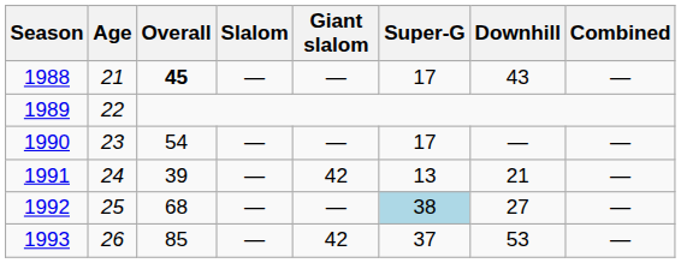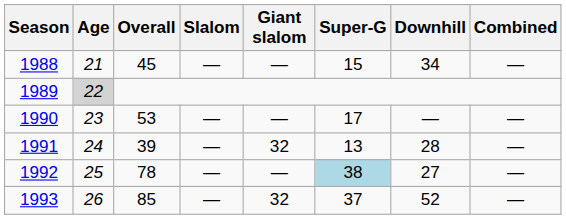 <table class=wikitable style="text-align:center">
 <tr>
 <th>Season</th>
 <th>Age</th>
 <th>Overall</th>
 <th>Slalom</th>
 <th>Giant<br> slalom </th>
 <th>Super-G</th>
 <th>Downhill</th>
 <th>Combined</th>
 </tr>
 <tr>
 <td><a href='#'>1988</a></td>
 <td><em>21</em></td>
-<td><strong>45</strong></td>
+<td>45</td>
 <td>—</td>
 <td>—</td>
-<td>17</td>
-<td>43</td>
+<td>15</td>
+<td>34</td>
 <td>—</td>
 </tr>
 <tr>
 <td><a href='#'>1989</a></td>
-<td><em>22</em></td>
+<td style="background: lightgrey;"><em>22</em></td>
 <td colspan=6></td>
 </tr>
 <tr>
 <td><a href='#'>1990</a></td>
 <td><em>23</em></td>
-<td>54</td>
+<td>53</td>
 <td>—</td>
 <td>—</td>
 <td>17</td>
 <td>—</td>
 <td>—</td>
 </tr>
 <tr>
 <td><a href='#'>1991</a></td>
 <td><em>24</em></td>
 <td>39</td>
 <td>—</td>
-<td>42</td>
+<td>32</td>
 <td>13</td>
-<td>21</td>
+<td>28</td>
 <td>—</td>
 </tr>
 <tr>
 <td><a href='#'>1992</a></td>
 <td><em>25</em></td>
-<td>68</td>
+<td>78</td>
 <td>—</td>
 <td>—</td>
 <td style="background: lightblue;">38</td>
 <td>27</td>
 <td>—</td>
 </tr>
 <tr>
 <td><a href='#'>1993</a></td>
 <td><em>26</em></td>
 <td>85</td>
 <td>—</td>
-<td>42</td>
+<td>32</td>
 <td>37</td>
-<td>53</td>
+<td>52</td>
 <td>—</td>
 </tr>
 </table>
